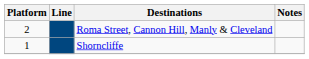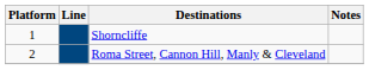 <table class="wikitable" style="float: none; margin: 0.5em; ">
 <tr>
 <th>Platform</th>
 <th>Line</th>
 <th>Destinations</th>
 <th>Notes</th>
 </tr>
 <tr>
+<td rowspan=1 style="text-align:center;">1</td>
+<td style=background:#00467F><a href='#'></a></td>
+<td><a href='#'>Shorncliffe</a></td>
+<td></td>
+</tr>
+<tr>
 <td rowspan=1 style="text-align:center;">2</td>
 <td style=background:#00467F><a href='#'></a></td>
 <td><a href='#'>Roma Street</a>, <a href='#'>Cannon Hill</a>, <a href='#'>Manly</a> & <a href='#'>Cleveland</a></td>
 <td></td>
 </tr>
 <tr>
-<td rowspan=1 style="text-align:center;">1</td>
-<td style=background:#00467F><a href='#'></a></td>
-<td><a href='#'>Shorncliffe</a></td>
-<td></td>
-</tr>
-<tr>
 </tr>
 </table>
